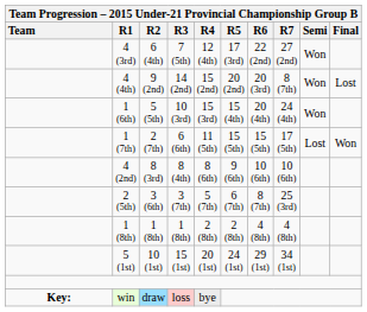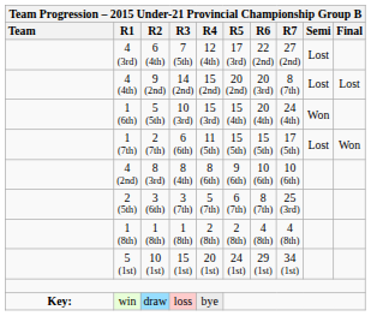 <table class="wikitable collapsible" style="text-align:center; line-height:100%; width:50%; font-size:90%">
 <tr>
 <th colspan=100%>Team Progression – 2015 Under-21 Provincial Championship Group B</th>
 </tr>
 <tr>
 <th style="text-align:left; width:37%;">Team</th>
 <th style="width:7%;">R1</th>
 <th style="width:7%;">R2</th>
 <th style="width:7%;">R3</th>
 <th style="width:7%;">R4</th>
 <th style="width:7%;">R5</th>
 <th style="width:7%;">R6</th>
 <th style="width:7%;">R7</th>
 <th style="width:7%;">Semi</th>
 <th style="width:7%;">Final</th>
 </tr>
 <tr>
 <td align=left></td>
 <td>4 <br><small>(3rd)</small></td>
 <td>6 <br><small>(4th)</small></td>
 <td>7 <br><small>(5th)</small></td>
 <td>12 <br><small>(4th)</small></td>
 <td>17 <br><small>(3rd)</small></td>
 <td>22 <br><small>(2nd)</small></td>
 <td>27 <br><small>(2nd)</small></td>
-<td>Won</td>
+<td>Lost</td>
 <td> </td>
 </tr>
 <tr>
 <td align=left></td>
 <td>4 <br><small>(4th)</small></td>
 <td>9 <br><small>(2nd)</small></td>
 <td>14 <br><small>(2nd)</small></td>
 <td>15 <br><small>(2nd)</small></td>
 <td>20 <br><small>(2nd)</small></td>
 <td>20 <br><small>(3rd)</small></td>
 <td>8 <br><small>(7th)</small></td>
-<td>Won</td>
+<td>Lost</td>
 <td>Lost</td>
 </tr>
 <tr>
 <td align=left></td>
 <td>1 <br><small>(6th)</small></td>
 <td>5 <br><small>(5th)</small></td>
 <td>10 <br><small>(3rd)</small></td>
 <td>15 <br><small>(3rd)</small></td>
 <td>15 <br><small>(4th)</small></td>
 <td>20 <br><small>(4th)</small></td>
 <td>24 <br><small>(4th)</small></td>
 <td>Won</td>
 <td> </td>
 </tr>
 <tr>
 <td align=left></td>
 <td>1 <br><small>(7th)</small></td>
 <td>2 <br><small>(7th)</small></td>
 <td>6 <br><small>(6th)</small></td>
 <td>11 <br><small>(5th)</small></td>
 <td>15 <br><small>(5th)</small></td>
 <td>15 <br><small>(5th)</small></td>
 <td>17 <br><small>(5th)</small></td>
 <td>Lost</td>
 <td>Won</td>
 </tr>
 <tr>
 <td align=left></td>
 <td>4 <br><small>(2nd)</small></td>
 <td>8 <br><small>(3rd)</small></td>
 <td>8 <br><small>(4th)</small></td>
 <td>8 <br><small>(6th)</small></td>
 <td>9 <br><small>(6th)</small></td>
 <td>10 <br><small>(6th)</small></td>
 <td>10 <br><small>(6th)</small></td>
 <td> </td>
 <td> </td>
 </tr>
 <tr>
 <td align=left></td>
 <td>2 <br><small>(5th)</small></td>
 <td>3 <br><small>(6th)</small></td>
 <td>3 <br><small>(7th)</small></td>
 <td>5 <br><small>(7th)</small></td>
 <td>6 <br><small>(7th)</small></td>
 <td>8 <br><small>(7th)</small></td>
 <td>25 <br><small>(3rd)</small></td>
 <td> </td>
 <td> </td>
 </tr>
 <tr>
 <td align=left></td>
 <td>1 <br><small>(8th)</small></td>
 <td>1 <br><small>(8th)</small></td>
 <td>1 <br><small>(8th)</small></td>
 <td>2 <br><small>(8th)</small></td>
 <td>2 <br><small>(8th)</small></td>
 <td>4 <br><small>(8th)</small></td>
 <td>4 <br><small>(8th)</small></td>
 <td> </td>
 <td> </td>
 </tr>
 <tr>
 <td align=left> </td>
 <td>5 <br><small>(1st)</small></td>
 <td>10 <br><small>(1st)</small></td>
 <td>15 <br><small>(1st)</small></td>
 <td>20 <br><small>(1st)</small></td>
 <td>24 <br><small>(1st)</small></td>
 <td>29 <br><small>(1st)</small></td>
 <td>34 <br><small>(1st)</small></td>
 <td> </td>
 <td> </td>
 </tr>
 <tr>
 <td colspan=100% style="height:10px"></td>
 </tr>
 <tr>
 <td><strong>Key:</strong></td>
 <td style="background:#E8FFD8;">win</td>
 <td style="background:#97DEFF;">draw</td>
 <td style="background:#FFCCCC;">loss</td>
 <td style="background:#ECECEC;">bye</td>
 <td colspan=100%></td>
 </tr>
 </table>
